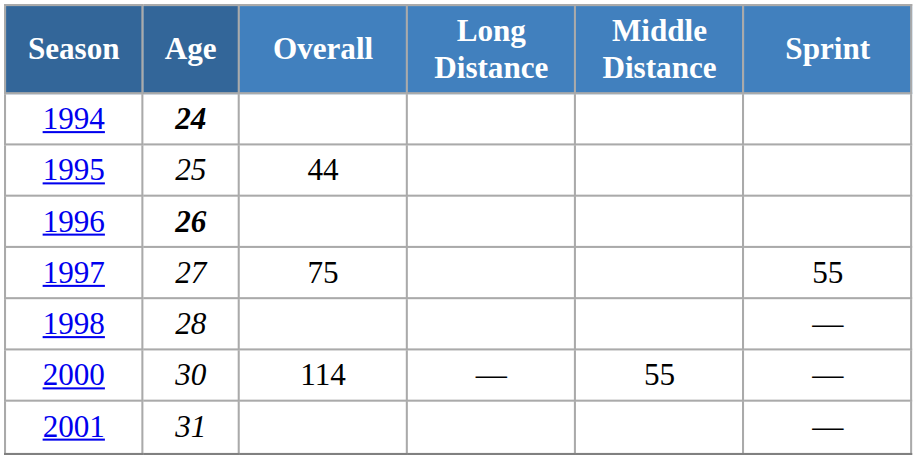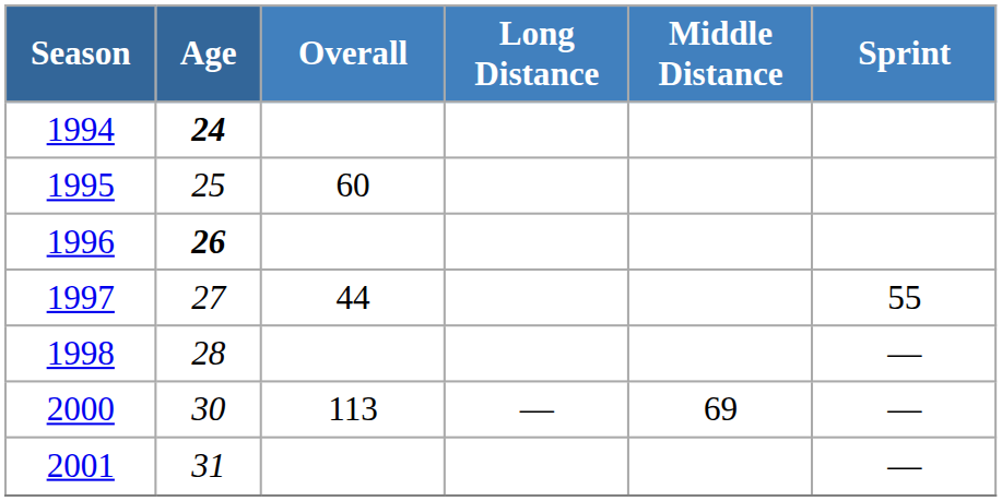 <table class="wikitable" style="font-size:95%; text-align:center; border:grey solid 1px; border-collapse:collapse; background:#ffffff;">
 <tr>
 <th style="background-color:#369; color:white; width:60px;" rowspan="2"> Season </th>
 <th style="background-color:#369; color:white; width:40px;" rowspan="2"> Age </th>
 </tr>
 <tr>
 <th style="background-color:#4180be; color:white; width:75px;">Overall</th>
 <th style="background-color:#4180be; color:white; width:75px;">Long Distance</th>
 <th style="background-color:#4180be; color:white; width:75px;">Middle Distance</th>
 <th style="background-color:#4180be; color:white; width:75px;">Sprint</th>
 </tr>
 <tr>
 <td><a href='#'>1994</a></td>
 <td><strong><em>24</em></strong></td>
 <td></td>
 <td></td>
 <td></td>
 <td></td>
 </tr>
 <tr>
 <td><a href='#'>1995</a></td>
 <td><em>25</em></td>
-<td>44</td>
+<td>60</td>
 <td></td>
 <td></td>
 <td></td>
 </tr>
 <tr>
 <td><a href='#'>1996</a></td>
 <td><strong><em>26</em></strong></td>
 <td></td>
 <td></td>
 <td></td>
 <td></td>
 </tr>
 <tr>
 <td><a href='#'>1997</a></td>
 <td><em>27</em></td>
-<td>75</td>
+<td>44</td>
 <td></td>
 <td></td>
 <td>55</td>
 </tr>
 <tr>
 <td><a href='#'>1998</a></td>
 <td><em>28</em></td>
 <td></td>
 <td></td>
 <td></td>
 <td>—</td>
 </tr>
 <tr>
 <td><a href='#'>2000</a></td>
 <td><em>30</em></td>
-<td>114</td>
+<td>113</td>
 <td>—</td>
-<td>55</td>
+<td>69</td>
 <td>—</td>
 </tr>
 <tr>
 <td><a href='#'>2001</a></td>
 <td><em>31</em></td>
 <td></td>
 <td></td>
 <td></td>
 <td>—</td>
 </tr>
 <tr>
 </tr>
 </table>
